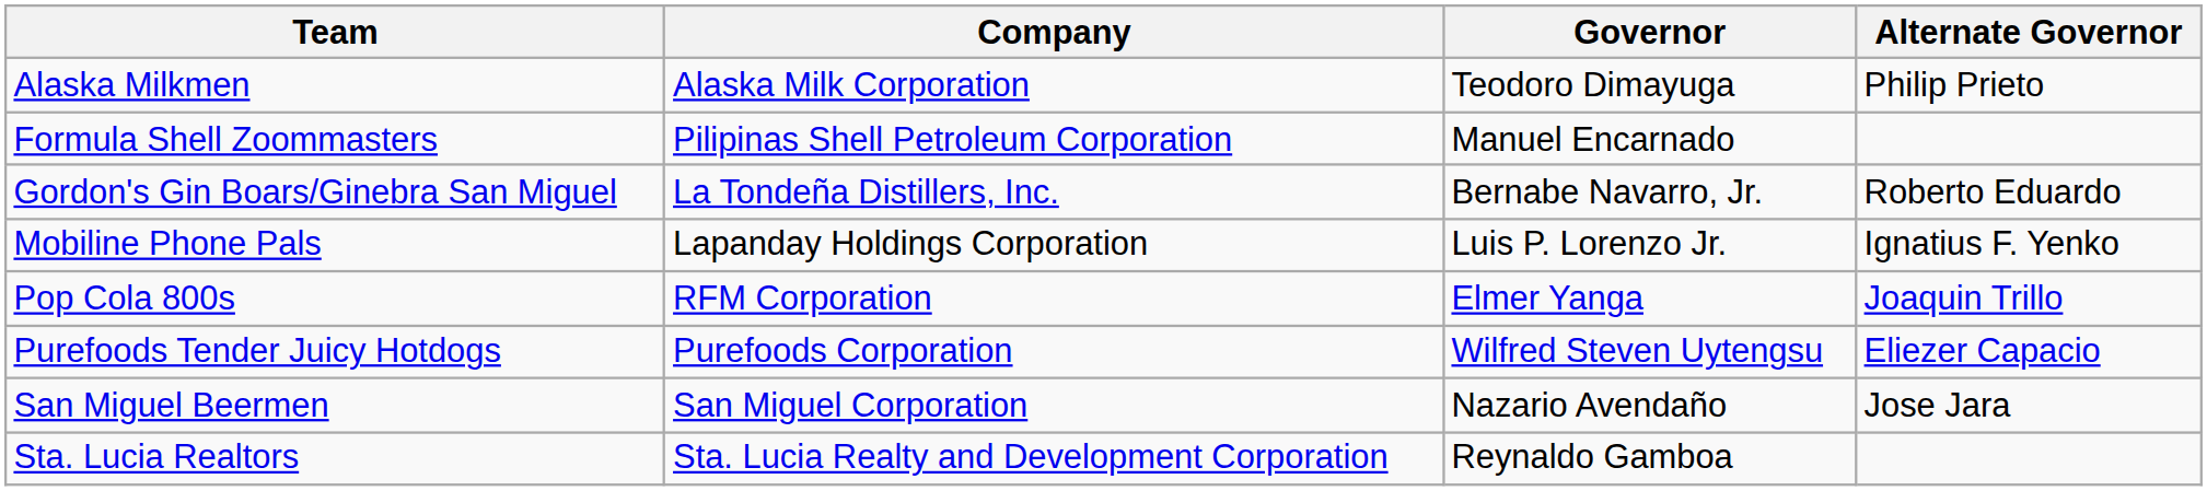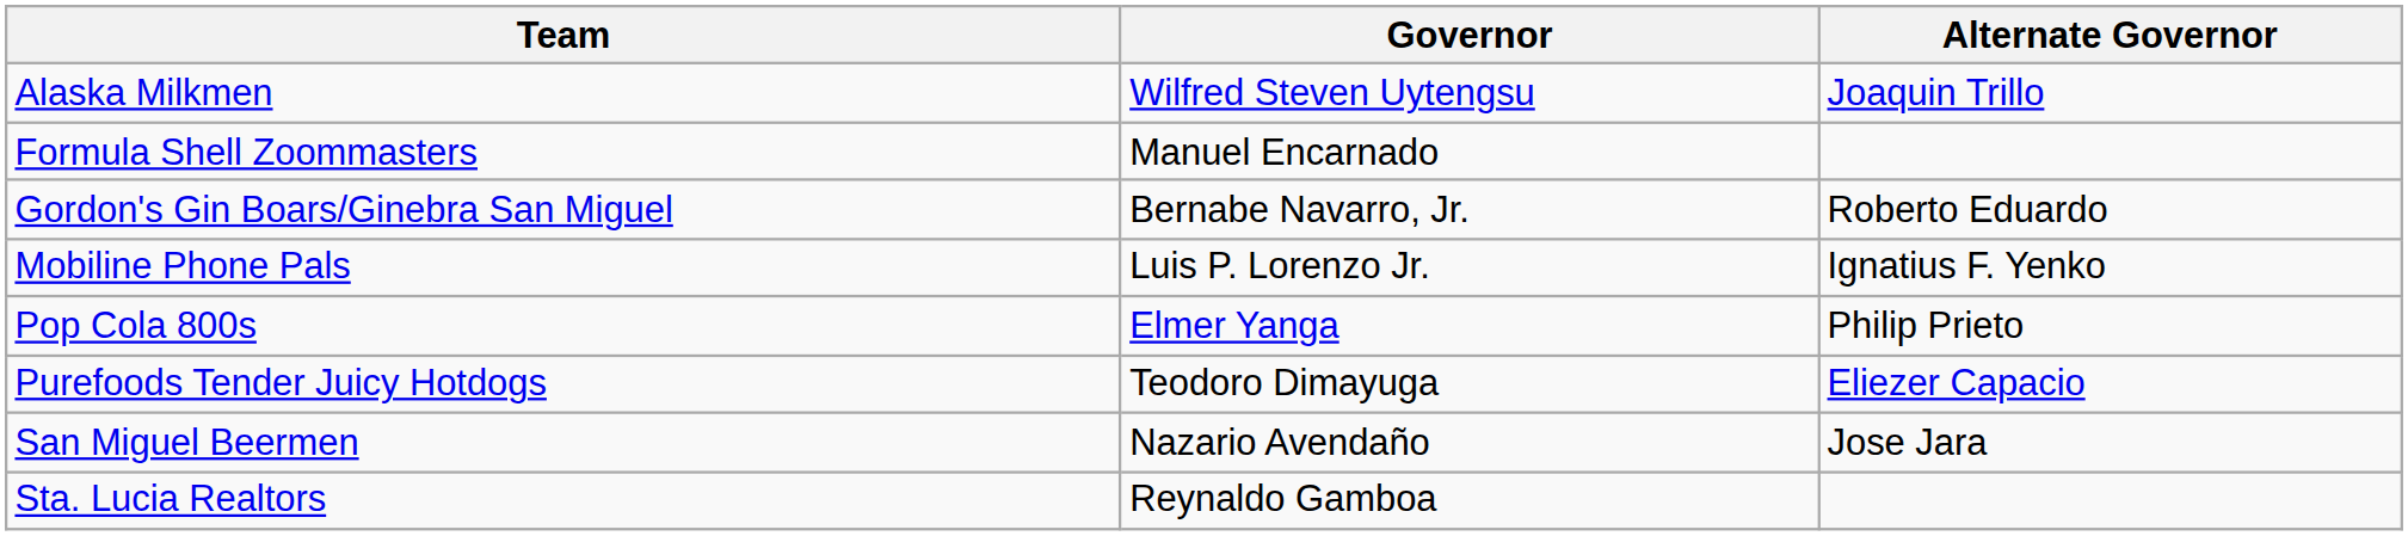 <table class="wikitable sortable" style="font-size:85%; width:70%">
 <tr>
 <th>Team</th>
-<th>Company</th>
 <th>Governor</th>
 <th>Alternate Governor</th>
 </tr>
 <tr>
 <td><a href='#'>Alaska Milkmen</a></td>
-<td><a href='#'>Alaska Milk Corporation</a></td>
-<td>Teodoro Dimayuga</td>
-<td>Philip Prieto</td>
+<td><a href='#'>Wilfred Steven Uytengsu</a></td>
+<td><a href='#'>Joaquin Trillo</a></td>
 </tr>
 <tr>
 <td><a href='#'>Formula Shell Zoommasters</a></td>
-<td><a href='#'>Pilipinas Shell Petroleum Corporation</a></td>
 <td>Manuel Encarnado</td>
 <td></td>
 </tr>
 <tr>
 <td><a href='#'>Gordon's Gin Boars/Ginebra San Miguel</a></td>
-<td><a href='#'>La Tondeña Distillers, Inc.</a></td>
 <td>Bernabe Navarro, Jr.</td>
 <td>Roberto Eduardo</td>
 </tr>
 <tr>
 <td><a href='#'>Mobiline Phone Pals</a></td>
-<td>Lapanday Holdings Corporation</td>
 <td>Luis P. Lorenzo Jr.</td>
 <td>Ignatius F. Yenko</td>
 </tr>
 <tr>
 <td><a href='#'>Pop Cola 800s</a></td>
-<td><a href='#'>RFM Corporation</a></td>
 <td><a href='#'>Elmer Yanga</a></td>
-<td><a href='#'>Joaquin Trillo</a></td>
+<td>Philip Prieto</td>
 </tr>
 <tr>
 <td><a href='#'>Purefoods Tender Juicy Hotdogs</a></td>
-<td><a href='#'>Purefoods Corporation</a></td>
-<td><a href='#'>Wilfred Steven Uytengsu</a></td>
+<td>Teodoro Dimayuga</td>
 <td><a href='#'>Eliezer Capacio</a></td>
 </tr>
 <tr>
 <td><a href='#'>San Miguel Beermen</a></td>
-<td><a href='#'>San Miguel Corporation</a></td>
 <td>Nazario Avendaño</td>
 <td>Jose Jara</td>
 </tr>
 <tr>
 <td><a href='#'>Sta. Lucia Realtors</a></td>
-<td><a href='#'>Sta. Lucia Realty and Development Corporation</a></td>
 <td>Reynaldo Gamboa</td>
 <td></td>
 </tr>
 </table>
